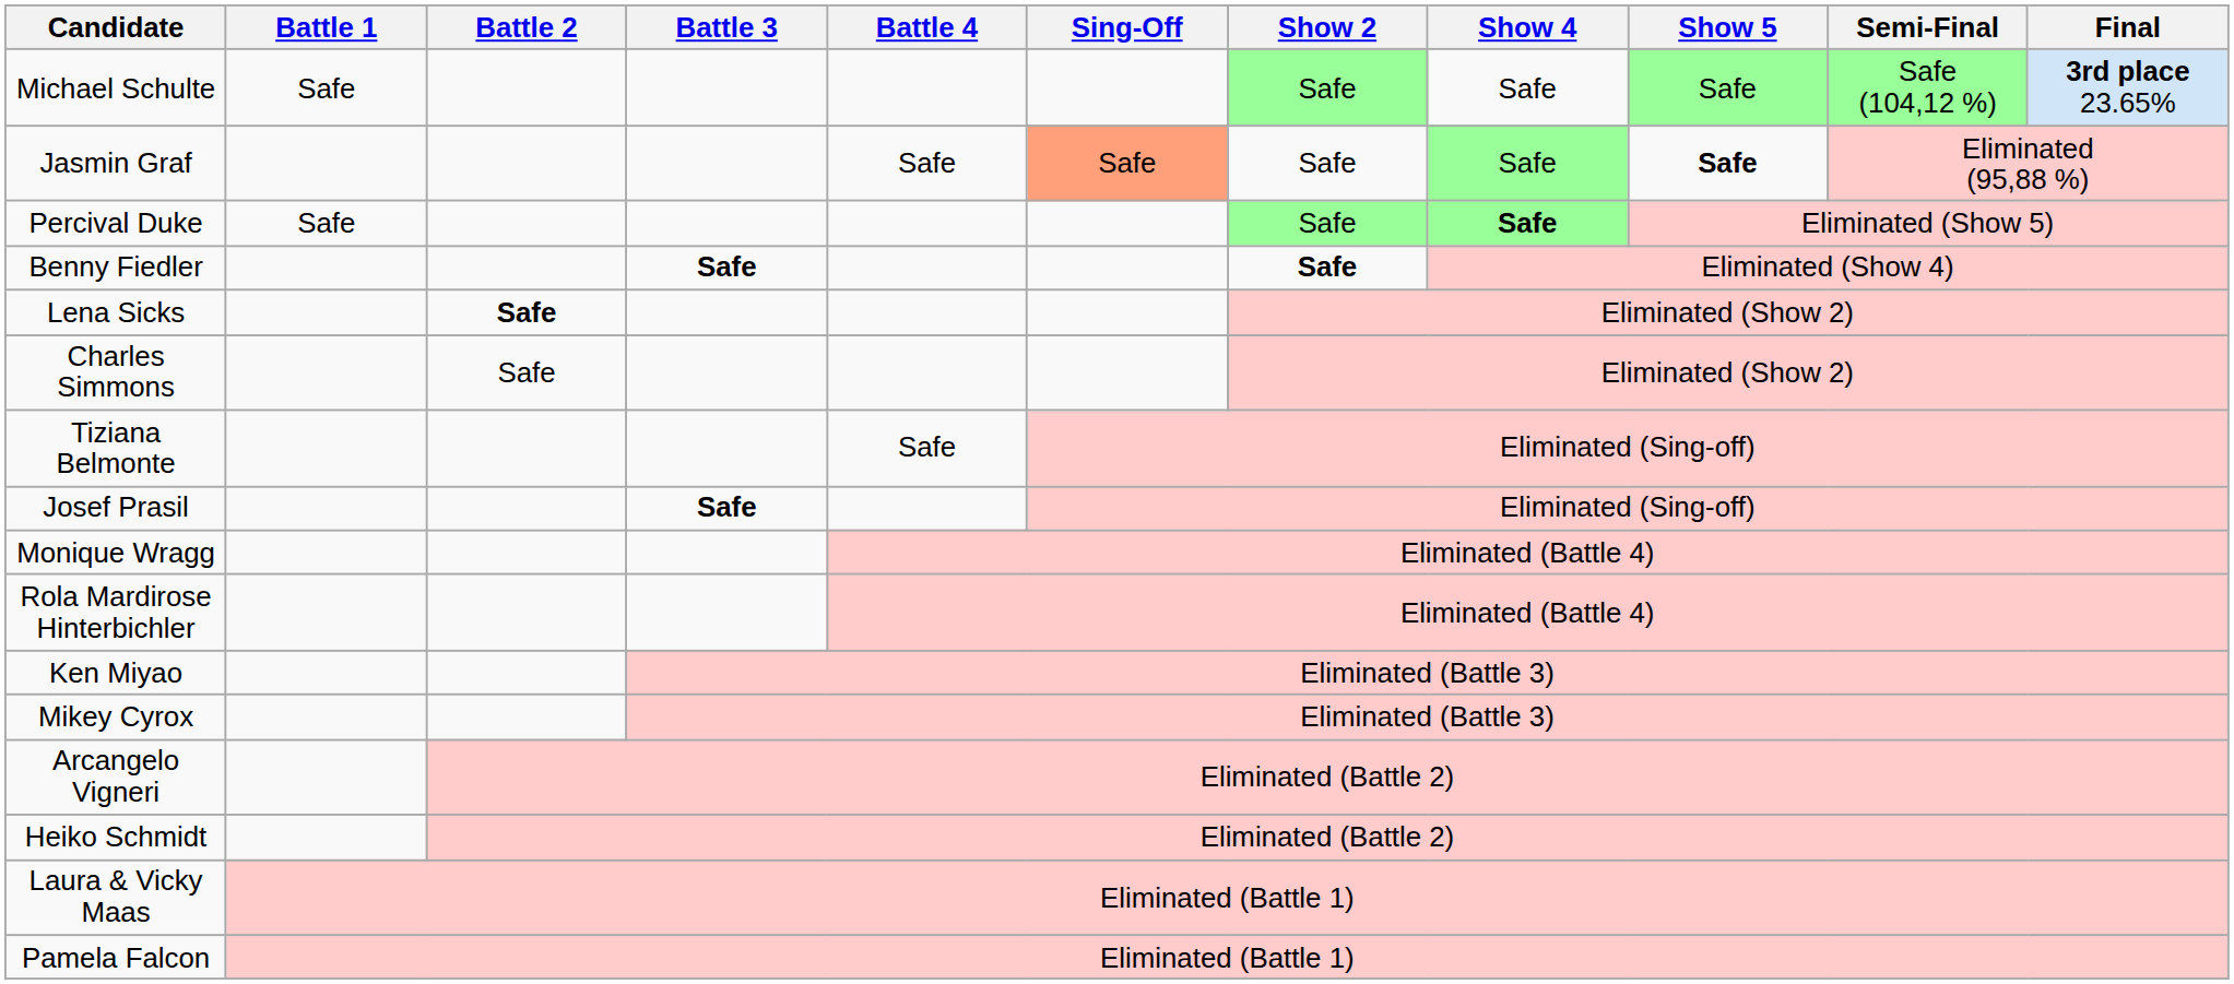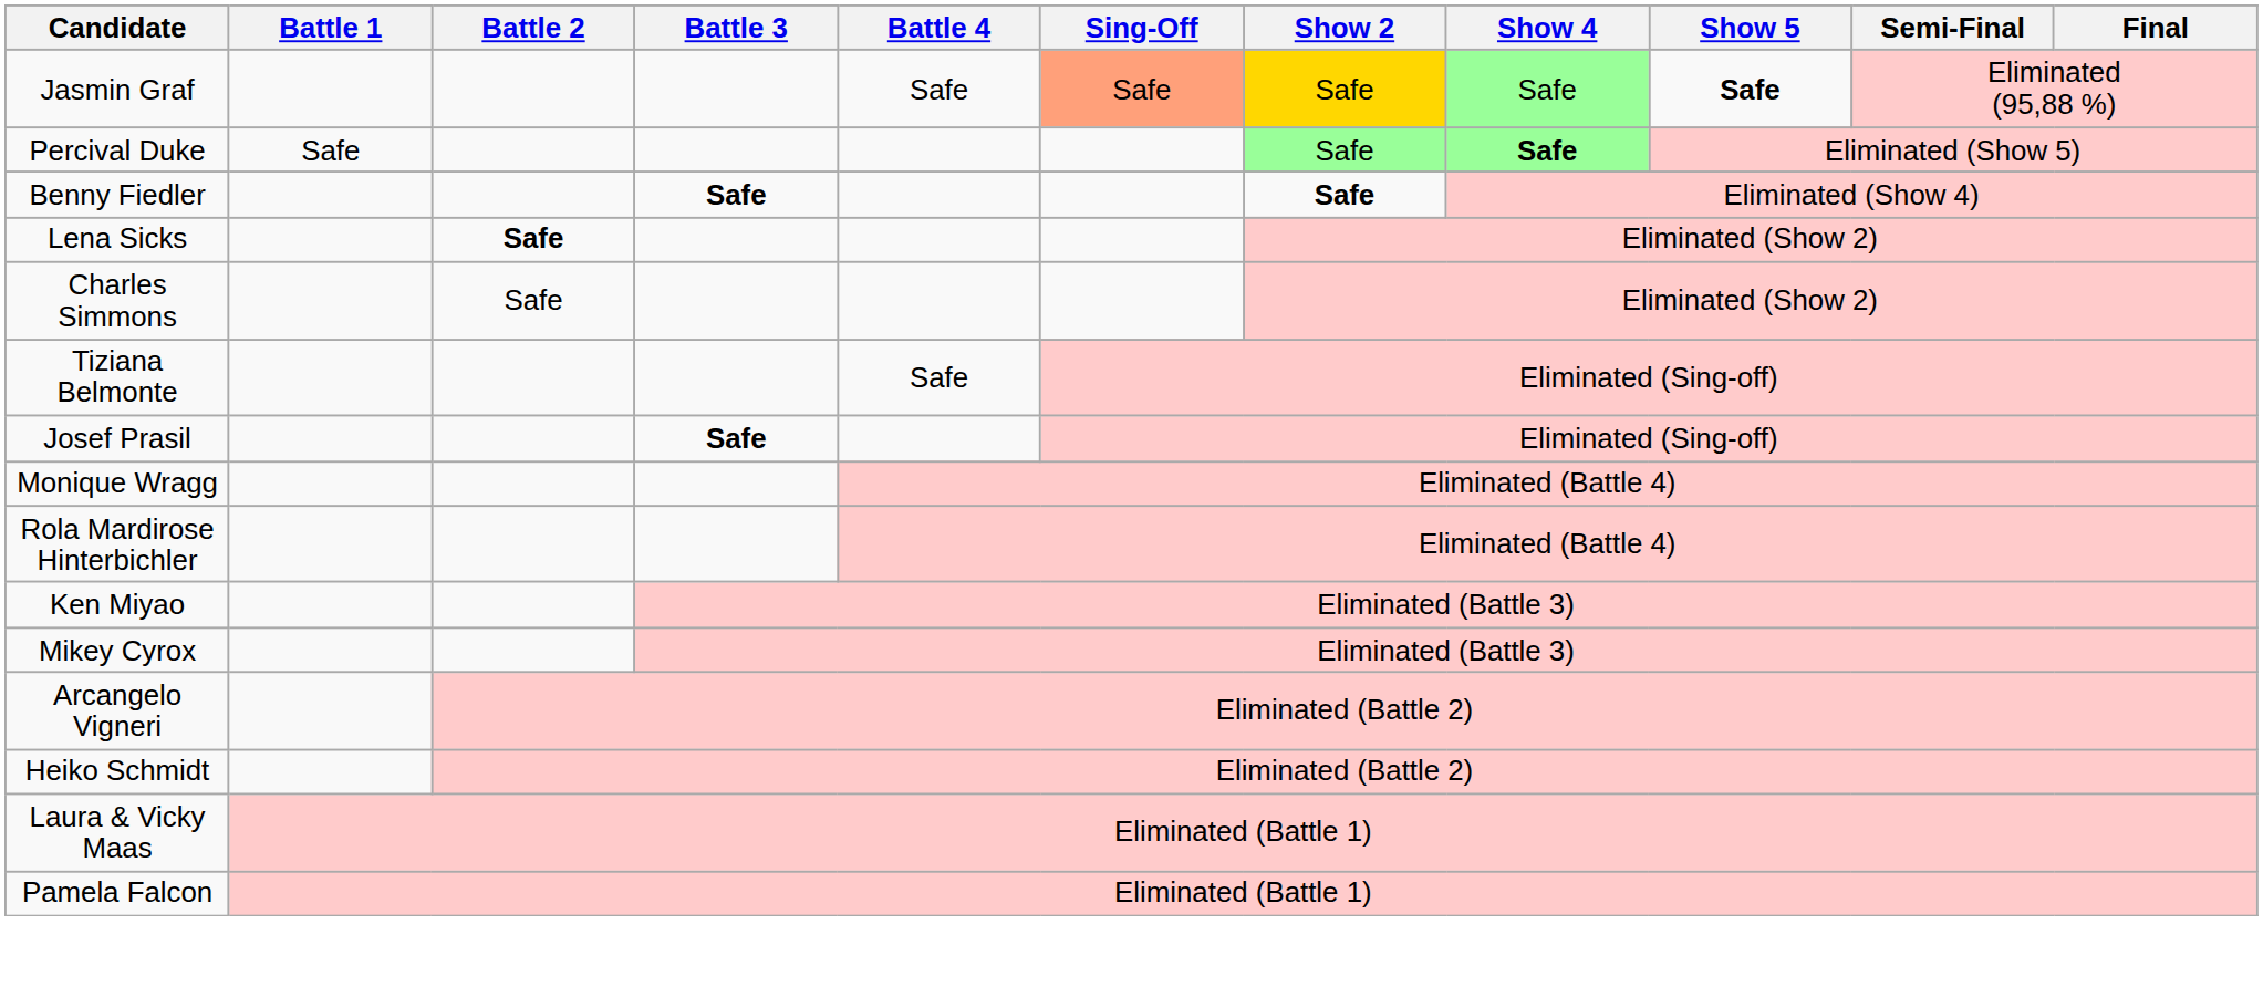 <table class="wikitable" style="text-align:center; font-size:85%">
 <tr>
 <th width="100px">Candidate</th>
 <th width="90px"><a href='#'>Battle 1</a></th>
 <th width="90px"><a href='#'>Battle 2</a></th>
 <th width="90px"><a href='#'>Battle 3</a></th>
 <th width="90px"><a href='#'>Battle 4</a></th>
 <th width="90px"><a href='#'>Sing-Off</a></th>
 <th width="90px"><a href='#'>Show 2</a></th>
 <th width="90px"><a href='#'>Show 4</a></th>
 <th width="90px"><a href='#'>Show 5</a></th>
 <th width="90px">Semi-Final</th>
 <th width="90px">Final</th>
 </tr>
 <tr>
-<td>Michael Schulte</td>
-<td>Safe</td>
-<td></td>
-<td></td>
-<td></td>
-<td></td>
-<td style="background:#99ff99">Safe</td>
-<td>Safe</td>
-<td style="background:#99ff99">Safe</td>
-<td style="background:#99ff99">Safe<br>(104,12 %)</td>
-<td bgcolor="#d1e5f8"><strong>3rd place</strong><br>23.65%</td>
-</tr>
-<tr>
 <td>Jasmin Graf</td>
 <td></td>
 <td></td>
 <td></td>
 <td>Safe</td>
 <td style="background: lightsalmon;">Safe</td>
-<td>Safe</td>
+<td style="background: gold;">Safe</td>
 <td style="background:#99ff99">Safe</td>
 <td><strong>Safe</strong></td>
 <td colspan=2 style="background:#ffcbcb">Eliminated<br>(95,88 %)</td>
 </tr>
 <tr>
 <td>Percival Duke</td>
 <td>Safe</td>
 <td></td>
 <td></td>
 <td></td>
 <td></td>
 <td style="background:#99ff99">Safe</td>
 <td style="background:#99ff99"><strong>Safe</strong></td>
 <td style="background:#ffcbcb" colspan=3>Eliminated (Show 5)</td>
 </tr>
 <tr>
 <td>Benny Fiedler</td>
 <td></td>
 <td></td>
 <td><strong>Safe</strong></td>
 <td></td>
 <td></td>
 <td><strong>Safe</strong></td>
 <td style="background:#ffcbcb" colspan=4>Eliminated (Show 4)</td>
 </tr>
 <tr>
 <td>Lena Sicks</td>
 <td></td>
 <td><strong>Safe</strong></td>
 <td></td>
 <td></td>
 <td></td>
 <td style="background:#ffcbcb" colspan=5>Eliminated (Show 2)</td>
 </tr>
 <tr>
 <td>Charles Simmons</td>
 <td></td>
 <td>Safe</td>
 <td></td>
 <td></td>
 <td></td>
 <td style="background:#ffcbcb" colspan=5>Eliminated (Show 2)</td>
 </tr>
 <tr>
 <td>Tiziana Belmonte</td>
 <td></td>
 <td></td>
 <td></td>
 <td>Safe</td>
 <td style="background:#ffcbcb" colspan=6>Eliminated (Sing-off)</td>
 </tr>
 <tr>
 <td>Josef Prasil</td>
 <td></td>
 <td></td>
 <td><strong>Safe</strong></td>
 <td></td>
 <td style="background:#ffcbcb" colspan=6>Eliminated (Sing-off)</td>
 </tr>
 <tr>
 <td>Monique Wragg</td>
 <td></td>
 <td></td>
 <td></td>
 <td style="background:#ffcbcb" colspan=7>Eliminated (Battle 4)</td>
 </tr>
 <tr>
 <td>Rola Mardirose Hinterbichler</td>
 <td></td>
 <td></td>
 <td></td>
 <td style="background:#ffcbcb" colspan=7>Eliminated (Battle 4)</td>
 </tr>
 <tr>
 <td>Ken Miyao</td>
 <td></td>
 <td></td>
 <td style="background:#ffcbcb" colspan=8>Eliminated (Battle 3)</td>
 </tr>
 <tr>
 <td>Mikey Cyrox</td>
 <td></td>
 <td></td>
 <td style="background:#ffcbcb" colspan=8>Eliminated (Battle 3)</td>
 </tr>
 <tr>
 <td>Arcangelo Vigneri</td>
 <td></td>
 <td style="background:#ffcbcb" colspan=9>Eliminated (Battle 2)</td>
 </tr>
 <tr>
 <td>Heiko Schmidt</td>
 <td></td>
 <td style="background:#ffcbcb" colspan=9>Eliminated (Battle 2)</td>
 </tr>
 <tr>
 <td>Laura & Vicky Maas</td>
 <td style="background:#ffcbcb" colspan=10>Eliminated (Battle 1)</td>
 </tr>
 <tr>
 <td>Pamela Falcon</td>
 <td style="background:#ffcbcb" colspan=10>Eliminated (Battle 1)</td>
 </tr>
 </table>
